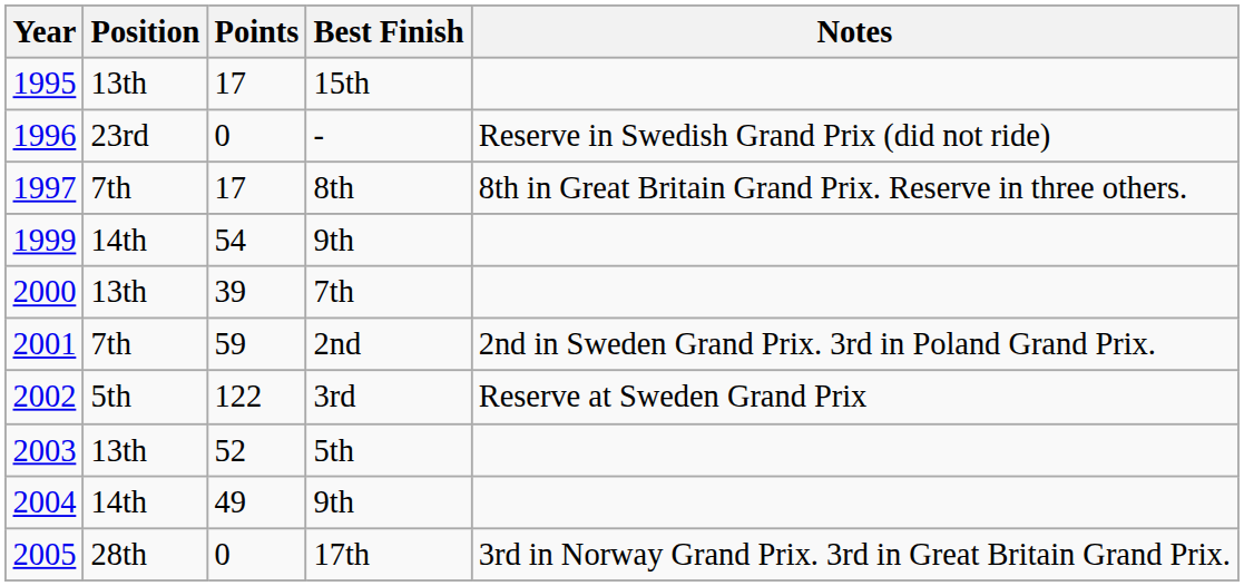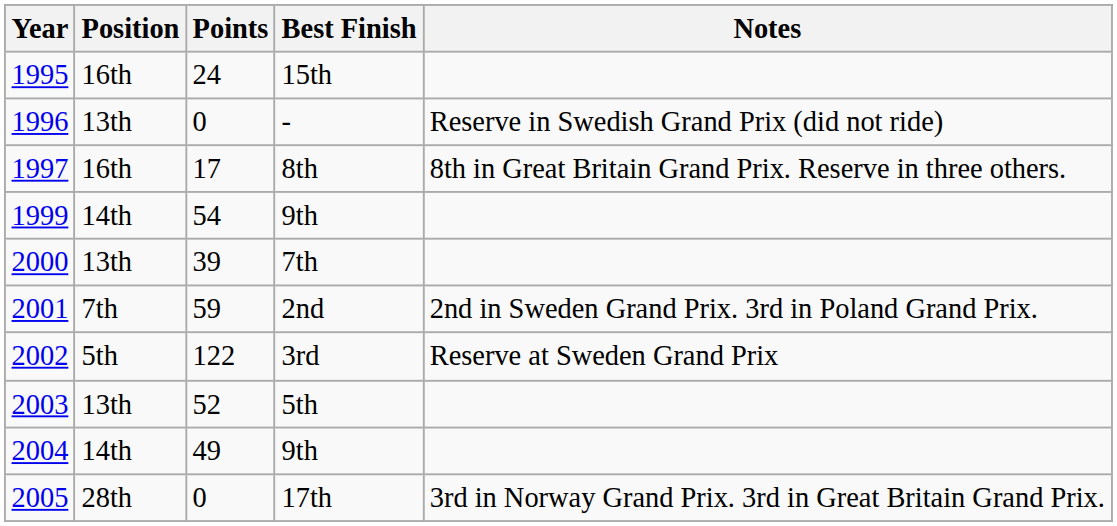 <table class="wikitable" style="font-size: 95%;">
 <tr>
 <th>Year</th>
 <th>Position</th>
 <th>Points</th>
 <th>Best Finish</th>
 <th>Notes</th>
 </tr>
 <tr>
 <td><a href='#'>1995</a></td>
-<td>13th</td>
-<td>17</td>
+<td>16th</td>
+<td>24</td>
 <td>15th</td>
 <td></td>
 </tr>
 <tr>
 <td><a href='#'>1996</a></td>
-<td>23rd</td>
+<td>13th</td>
 <td>0</td>
 <td>-</td>
 <td>Reserve in Swedish Grand Prix (did not ride)</td>
 </tr>
 <tr>
 <td><a href='#'>1997</a></td>
-<td>7th</td>
+<td>16th</td>
 <td>17</td>
 <td>8th</td>
 <td>8th in Great Britain Grand Prix. Reserve in three others.</td>
 </tr>
 <tr>
 <td><a href='#'>1999</a></td>
 <td>14th</td>
 <td>54</td>
 <td>9th</td>
 <td></td>
 </tr>
 <tr>
 <td><a href='#'>2000</a></td>
 <td>13th</td>
 <td>39</td>
 <td>7th</td>
 <td></td>
 </tr>
 <tr>
 <td><a href='#'>2001</a></td>
 <td>7th</td>
 <td>59</td>
 <td>2nd</td>
 <td>2nd in Sweden Grand Prix. 3rd in Poland Grand Prix.</td>
 </tr>
 <tr>
 <td><a href='#'>2002</a></td>
 <td>5th</td>
 <td>122</td>
 <td>3rd</td>
 <td>Reserve at Sweden Grand Prix</td>
 </tr>
 <tr>
 <td><a href='#'>2003</a></td>
 <td>13th</td>
 <td>52</td>
 <td>5th</td>
 <td></td>
 </tr>
 <tr>
 <td><a href='#'>2004</a></td>
 <td>14th</td>
 <td>49</td>
 <td>9th</td>
 <td></td>
 </tr>
 <tr>
 <td><a href='#'>2005</a></td>
 <td>28th</td>
 <td>0</td>
 <td>17th</td>
 <td>3rd in Norway Grand Prix. 3rd in Great Britain Grand Prix.</td>
 </tr>
 </table>
